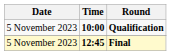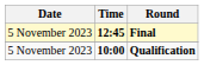 <table class="wikitable">
 <tr>
 <th>Date</th>
 <th>Time</th>
 <th>Round</th>
 </tr>
+<tr style=background:lemonchiffon>
+<td>5 November 2023</td>
+<td><strong>12:45</strong></td>
+<td><strong>Final</strong></td>
+</tr>
+<tr>
+</tr>
 <tr>
 <td>5 November 2023</td>
 <td><strong>10:00</strong></td>
 <td><strong>Qualification</strong></td>
 </tr>
-<tr>
-</tr>
-<tr style=background:lemonchiffon>
-<td>5 November 2023</td>
-<td><strong>12:45</strong></td>
-<td><strong>Final</strong></td>
-</tr>
 </table>
